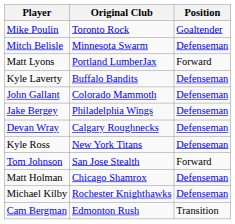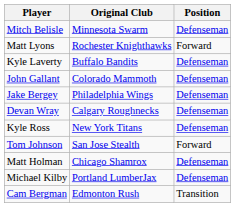 <table class="wikitable">
 <tr>
 <th>Player</th>
 <th>Original Club</th>
 <th>Position</th>
-</tr>
-<tr>
-<td><a href='#'>Mike Poulin</a></td>
-<td><a href='#'>Toronto Rock</a></td>
-<td><a href='#'>Goaltender</a></td>
 </tr>
 <tr>
 <td><a href='#'>Mitch Belisle</a></td>
 <td><a href='#'>Minnesota Swarm</a></td>
 <td><a href='#'>Defenseman</a></td>
 </tr>
 <tr>
 <td>Matt Lyons</td>
-<td><a href='#'>Portland LumberJax</a></td>
+<td><a href='#'>Rochester Knighthawks</a></td>
 <td>Forward</td>
 </tr>
 <tr>
 <td>Kyle Laverty</td>
 <td><a href='#'>Buffalo Bandits</a></td>
 <td><a href='#'>Defenseman</a></td>
 </tr>
 <tr>
 <td><a href='#'>John Gallant</a></td>
 <td><a href='#'>Colorado Mammoth</a></td>
 <td><a href='#'>Defenseman</a></td>
 </tr>
 <tr>
 <td><a href='#'>Jake Bergey</a></td>
 <td><a href='#'>Philadelphia Wings</a></td>
 <td><a href='#'>Defenseman</a></td>
 </tr>
 <tr>
 <td><a href='#'>Devan Wray</a></td>
 <td><a href='#'>Calgary Roughnecks</a></td>
 <td><a href='#'>Defenseman</a></td>
 </tr>
 <tr>
 <td>Kyle Ross</td>
 <td><a href='#'>New York Titans</a></td>
 <td><a href='#'>Defenseman</a></td>
 </tr>
 <tr>
 <td><a href='#'>Tom Johnson</a></td>
 <td><a href='#'>San Jose Stealth</a></td>
 <td>Forward</td>
 </tr>
 <tr>
 <td>Matt Holman</td>
 <td><a href='#'>Chicago Shamrox</a></td>
 <td><a href='#'>Defenseman</a></td>
 </tr>
 <tr>
 <td>Michael Kilby</td>
-<td><a href='#'>Rochester Knighthawks</a></td>
+<td><a href='#'>Portland LumberJax</a></td>
 <td><a href='#'>Defenseman</a></td>
 </tr>
 <tr>
 <td><a href='#'>Cam Bergman</a></td>
 <td><a href='#'>Edmonton Rush</a></td>
 <td>Transition</td>
 </tr>
 </table>
